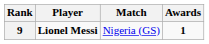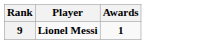 <table class="wikitable unsortable">
 <tr>
 <th>Rank</th>
 <th>Player</th>
-<th>Match</th>
 <th>Awards</th>
 </tr>
 <tr>
 <th>9</th>
 <td> <strong>Lionel Messi</strong></td>
-<td> <a href='#'>Nigeria (GS)</a></td>
 <td align="center"><strong>1</strong></td>
 </tr>
 </table>
